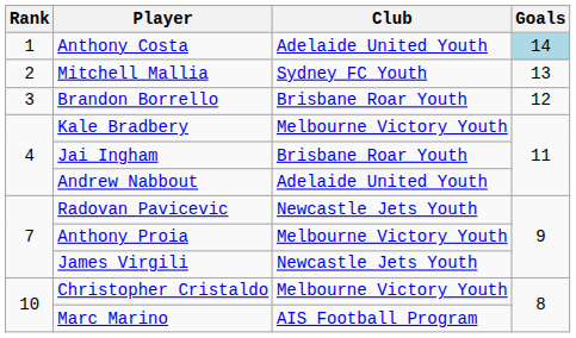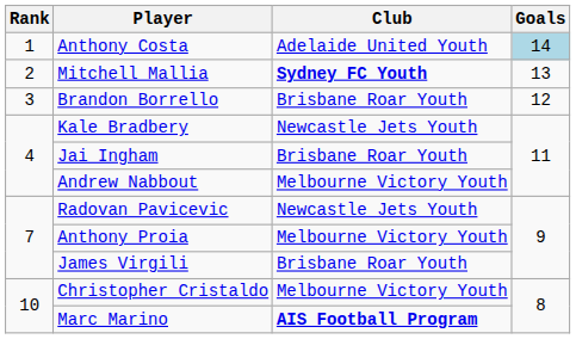 <table class="wikitable" style="text-align:center">
 <tr>
 <th>Rank</th>
 <th>Player</th>
 <th>Club</th>
 <th>Goals</th>
 </tr>
 <tr>
 <td rowspan=1>1</td>
 <td align=left> <a href='#'>Anthony Costa</a></td>
 <td align=left><a href='#'>Adelaide United Youth</a></td>
 <td rowspan=1 style="background: lightblue;">14</td>
 </tr>
 <tr>
 <td rowspan=1>2</td>
 <td align=left> <a href='#'>Mitchell Mallia</a></td>
-<td align=left><a href='#'>Sydney FC Youth</a></td>
+<td align=left><strong><a href='#'>Sydney FC Youth</a></strong></td>
 <td rowspan=1>13</td>
 </tr>
 <tr>
 <td rowspan=1>3</td>
 <td align=left> <a href='#'>Brandon Borrello</a></td>
 <td align=left><a href='#'>Brisbane Roar Youth</a></td>
 <td rowspan=1>12</td>
 </tr>
 <tr>
 <td rowspan=3>4</td>
 <td align=left> <a href='#'>Kale Bradbery</a></td>
-<td align=left><a href='#'>Melbourne Victory Youth</a></td>
+<td align=left><a href='#'>Newcastle Jets Youth</a></td>
 <td rowspan=3>11</td>
 </tr>
 <tr>
 <td align=left> <a href='#'>Jai Ingham</a></td>
 <td align=left><a href='#'>Brisbane Roar Youth</a></td>
 </tr>
 <tr>
 <td align=left> <a href='#'>Andrew Nabbout</a></td>
-<td align=left><a href='#'>Adelaide United Youth</a></td>
+<td align=left><a href='#'>Melbourne Victory Youth</a></td>
 </tr>
 <tr>
 <td rowspan=3>7</td>
 <td align=left> <a href='#'>Radovan Pavicevic</a></td>
 <td align=left><a href='#'>Newcastle Jets Youth</a></td>
 <td rowspan=3>9</td>
 </tr>
 <tr>
 <td align=left> <a href='#'>Anthony Proia</a></td>
 <td align=left><a href='#'>Melbourne Victory Youth</a></td>
 </tr>
 <tr>
 <td align=left> <a href='#'>James Virgili</a></td>
-<td align=left><a href='#'>Newcastle Jets Youth</a></td>
+<td align=left><a href='#'>Brisbane Roar Youth</a></td>
 </tr>
 <tr>
 <td rowspan=2>10</td>
 <td align=left> <a href='#'>Christopher Cristaldo</a></td>
 <td align=left><a href='#'>Melbourne Victory Youth</a></td>
 <td rowspan=2>8</td>
 </tr>
 <tr>
 <td align=left> <a href='#'>Marc Marino</a></td>
-<td align=left><a href='#'>AIS Football Program</a></td>
+<td align=left><strong><a href='#'>AIS Football Program</a></strong></td>
 </tr>
 </table>
